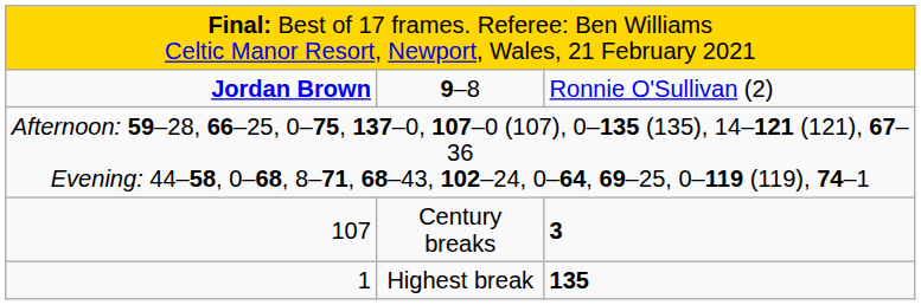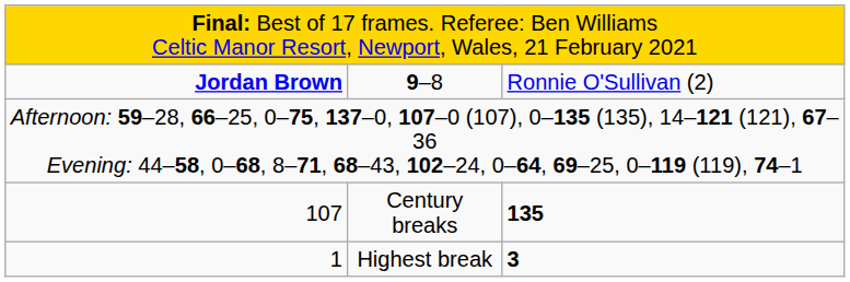 <table class="wikitable" style="font-size: 95%; margin: 1em auto 1em auto;">
 <tr>
 <td colspan="3" align="center" bgcolor="#ffd700"><strong>Final:</strong> Best of 17 frames. Referee: Ben Williams <br><a href='#'>Celtic Manor Resort</a>, <a href='#'>Newport</a>, Wales, 21 February 2021</td>
 </tr>
 <tr>
 <td width="230" align="right"><strong><a href='#'>Jordan Brown</a></strong><br></td>
 <td width="100" align="center"><strong>9</strong>–8</td>
 <td width="230" align="left"><a href='#'>Ronnie O'Sullivan</a> (2)<br></td>
 </tr>
 <tr>
 <td colspan="3" align="center" style="font-size: 100%"><em>Afternoon:</em> <strong>59</strong>–28, <strong>66</strong>–25, 0–<strong>75</strong>, <strong>137</strong>–0, <strong>107</strong>–0 (107), 0–<strong>135</strong> (135), 14–<strong>121</strong> (121), <strong>67</strong>–36 <br><em>Evening:</em> 44–<strong>58</strong>, 0–<strong>68</strong>, 8–<strong>71</strong>, <strong>68</strong>–43, <strong>102</strong>–24, 0–<strong>64</strong>, <strong>69</strong>–25, 0–<strong>119</strong> (119), <strong>74</strong>–1</td>
 </tr>
 <tr>
 <td align="right">107</td>
 <td align="center">Century breaks</td>
-<td><strong>3</strong></td>
+<td><strong>135</strong></td>
 </tr>
 <tr>
 <td align="right">1</td>
 <td align="center">Highest break</td>
-<td><strong>135</strong></td>
+<td><strong>3</strong></td>
 </tr>
 </table>
